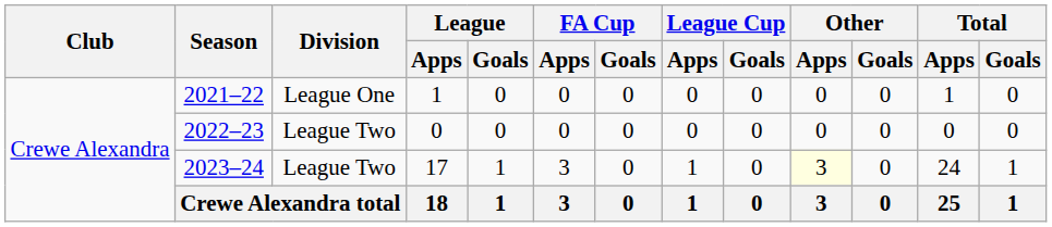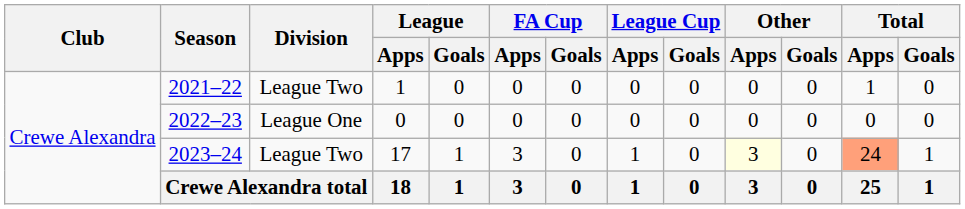 <table class="wikitable" style="text-align:center;">
 <tr>
 <th rowspan="2">Club</th>
 <th rowspan="2">Season</th>
 <th rowspan="2">Division</th>
 <th colspan="2">League</th>
 <th colspan="2"><a href='#'>FA Cup</a></th>
 <th colspan="2"><a href='#'>League Cup</a></th>
 <th colspan="2">Other</th>
 <th colspan="2">Total</th>
 </tr>
 <tr>
 <th>Apps</th>
 <th>Goals</th>
 <th>Apps</th>
 <th>Goals</th>
 <th>Apps</th>
 <th>Goals</th>
 <th>Apps</th>
 <th>Goals</th>
 <th>Apps</th>
 <th>Goals</th>
 </tr>
 <tr>
 <td rowspan="4"><a href='#'>Crewe Alexandra</a></td>
 <td><a href='#'>2021–22</a></td>
-<td>League One</td>
+<td>League Two</td>
 <td>1</td>
 <td>0</td>
 <td>0</td>
 <td>0</td>
 <td>0</td>
 <td>0</td>
 <td>0</td>
 <td>0</td>
 <td>1</td>
 <td>0</td>
 </tr>
 <tr>
 <td><a href='#'>2022–23</a></td>
-<td>League Two</td>
+<td>League One</td>
 <td>0</td>
 <td>0</td>
 <td>0</td>
 <td>0</td>
 <td>0</td>
 <td>0</td>
 <td>0</td>
 <td>0</td>
 <td>0</td>
 <td>0</td>
 </tr>
 <tr>
 <td><a href='#'>2023–24</a></td>
 <td>League Two</td>
 <td>17</td>
 <td>1</td>
 <td>3</td>
 <td>0</td>
 <td>1</td>
 <td>0</td>
 <td style="background: lightyellow;">3</td>
 <td>0</td>
-<td>24</td>
+<td style="background: lightsalmon;">24</td>
 <td>1</td>
 </tr>
 <tr>
 <th colspan="2">Crewe Alexandra total</th>
 <th>18</th>
 <th>1</th>
 <th>3</th>
 <th>0</th>
 <th>1</th>
 <th>0</th>
 <th>3</th>
 <th>0</th>
 <th>25</th>
 <th>1</th>
 </tr>
 </table>
